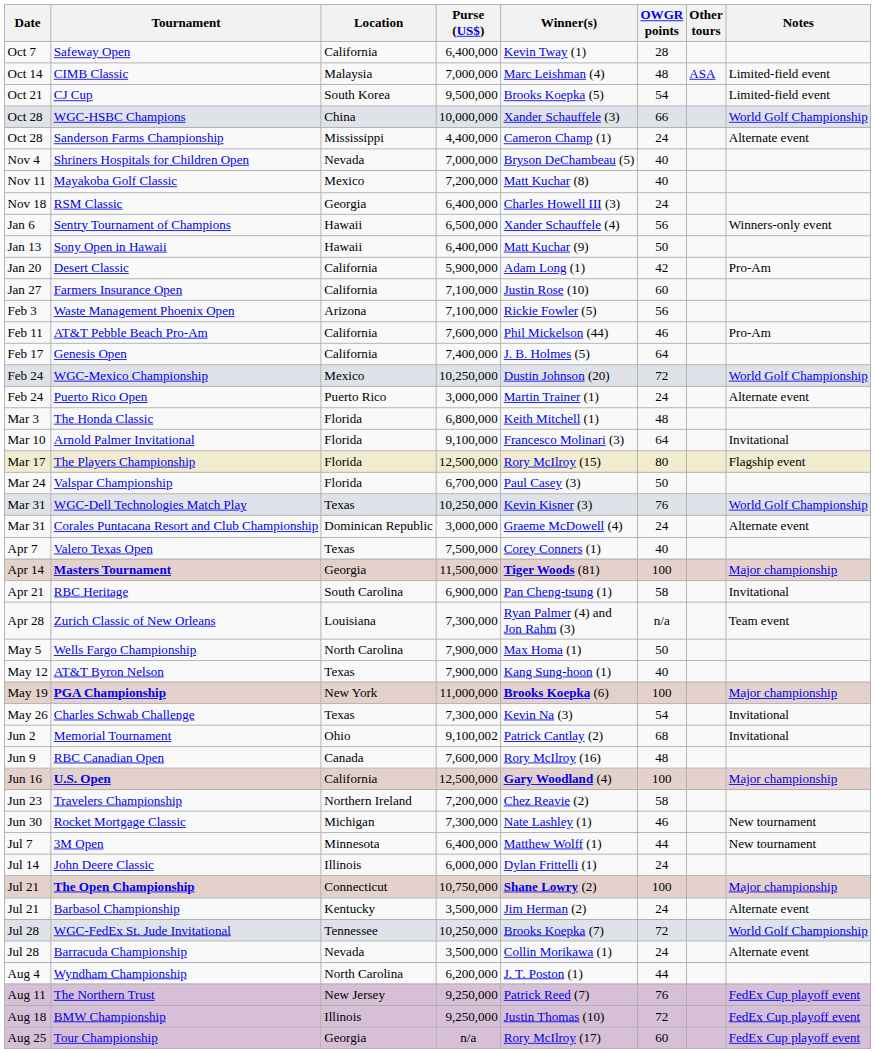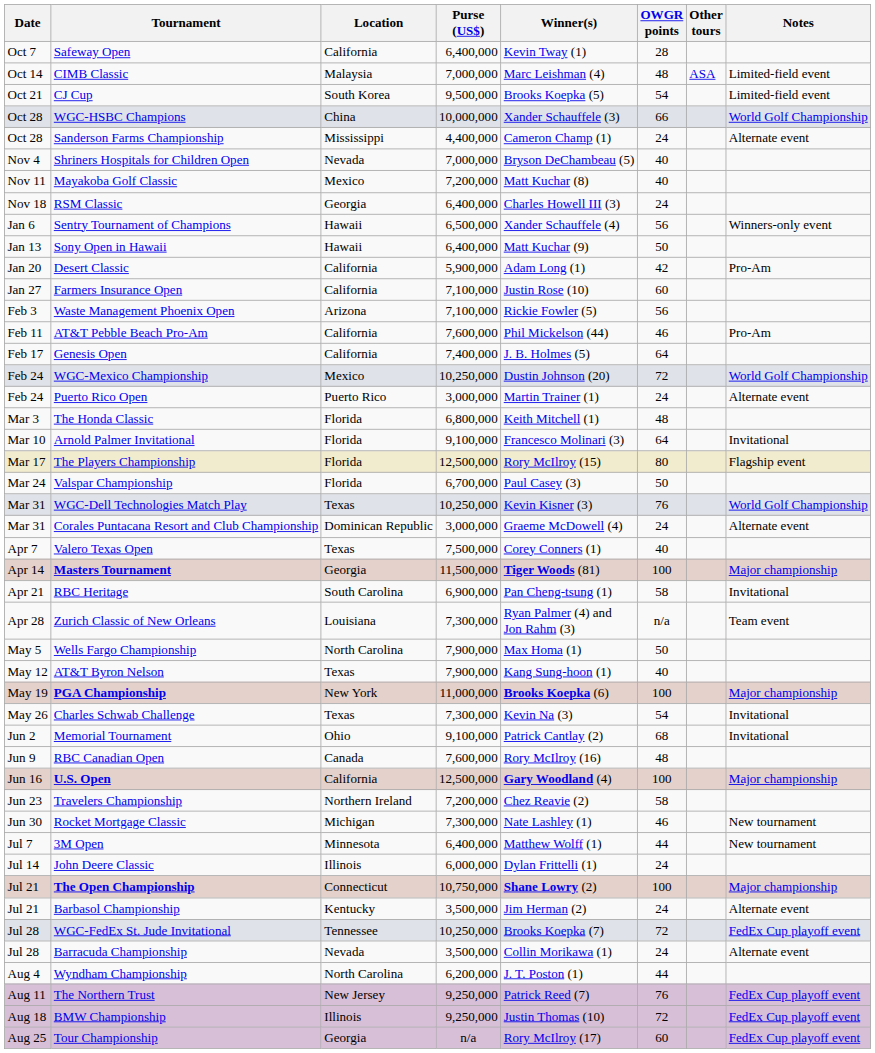 <table class="wikitable" style="font-size:95%">
 <tr>
 <th>Date</th>
 <th>Tournament</th>
 <th>Location</th>
 <th>Purse<br>(<a href='#'>US$</a>)</th>
 <th>Winner(s)</th>
 <th><a href='#'>OWGR</a><br>points</th>
 <th>Other<br>tours</th>
 <th>Notes</th>
 </tr>
 <tr>
 <td>Oct 7</td>
 <td><a href='#'>Safeway Open</a></td>
 <td>California</td>
 <td align=right>6,400,000</td>
 <td> <a href='#'>Kevin Tway</a> (1)</td>
 <td align=center>28</td>
 <td></td>
 <td></td>
 </tr>
 <tr>
 <td>Oct 14</td>
 <td><a href='#'>CIMB Classic</a></td>
 <td>Malaysia</td>
 <td align=right>7,000,000</td>
 <td> <a href='#'>Marc Leishman</a> (4)</td>
 <td align=center>48</td>
 <td><a href='#'>ASA</a></td>
 <td>Limited-field event</td>
 </tr>
 <tr>
 <td>Oct 21</td>
 <td><a href='#'>CJ Cup</a></td>
 <td>South Korea</td>
 <td align=right>9,500,000</td>
 <td> <a href='#'>Brooks Koepka</a> (5)</td>
 <td align=center>54</td>
 <td></td>
 <td>Limited-field event</td>
 </tr>
 <tr style="background:#dfe2e9;">
 <td>Oct 28</td>
 <td><a href='#'>WGC-HSBC Champions</a></td>
 <td>China</td>
 <td align=right>10,000,000</td>
 <td> <a href='#'>Xander Schauffele</a> (3)</td>
 <td align=center>66</td>
 <td></td>
 <td><a href='#'>World Golf Championship</a></td>
 </tr>
 <tr>
 <td>Oct 28</td>
 <td><a href='#'>Sanderson Farms Championship</a></td>
 <td>Mississippi</td>
 <td align=right>4,400,000</td>
 <td> <a href='#'>Cameron Champ</a> (1)</td>
 <td align=center>24</td>
 <td></td>
 <td>Alternate event</td>
 </tr>
 <tr>
 <td>Nov 4</td>
 <td><a href='#'>Shriners Hospitals for Children Open</a></td>
 <td>Nevada</td>
 <td align=right>7,000,000</td>
 <td> <a href='#'>Bryson DeChambeau</a> (5)</td>
 <td align=center>40</td>
 <td></td>
 <td></td>
 </tr>
 <tr>
 <td>Nov 11</td>
 <td><a href='#'>Mayakoba Golf Classic</a></td>
 <td>Mexico</td>
 <td align=right>7,200,000</td>
 <td> <a href='#'>Matt Kuchar</a> (8)</td>
 <td align=center>40</td>
 <td></td>
 <td></td>
 </tr>
 <tr>
 <td>Nov 18</td>
 <td><a href='#'>RSM Classic</a></td>
 <td>Georgia</td>
 <td align=right>6,400,000</td>
 <td> <a href='#'>Charles Howell III</a> (3)</td>
 <td align=center>24</td>
 <td></td>
 <td></td>
 </tr>
 <tr>
 <td>Jan 6</td>
 <td><a href='#'>Sentry Tournament of Champions</a></td>
 <td>Hawaii</td>
 <td align=right>6,500,000</td>
 <td> <a href='#'>Xander Schauffele</a> (4)</td>
 <td align=center>56</td>
 <td></td>
 <td>Winners-only event</td>
 </tr>
 <tr>
 <td>Jan 13</td>
 <td><a href='#'>Sony Open in Hawaii</a></td>
 <td>Hawaii</td>
 <td align=right>6,400,000</td>
 <td> <a href='#'>Matt Kuchar</a> (9)</td>
 <td align=center>50</td>
 <td></td>
 <td></td>
 </tr>
 <tr>
 <td>Jan 20</td>
 <td><a href='#'>Desert Classic</a></td>
 <td>California</td>
 <td align=right>5,900,000</td>
 <td> <a href='#'>Adam Long</a> (1)</td>
 <td align=center>42</td>
 <td></td>
 <td>Pro-Am</td>
 </tr>
 <tr>
 <td>Jan 27</td>
 <td><a href='#'>Farmers Insurance Open</a></td>
 <td>California</td>
 <td align=right>7,100,000</td>
 <td> <a href='#'>Justin Rose</a> (10)</td>
 <td align=center>60</td>
 <td></td>
 <td></td>
 </tr>
 <tr>
 <td>Feb 3</td>
 <td><a href='#'>Waste Management Phoenix Open</a></td>
 <td>Arizona</td>
 <td align=right>7,100,000</td>
 <td> <a href='#'>Rickie Fowler</a> (5)</td>
 <td align=center>56</td>
 <td></td>
 <td></td>
 </tr>
 <tr>
 <td>Feb 11</td>
 <td><a href='#'>AT&T Pebble Beach Pro-Am</a></td>
 <td>California</td>
 <td align=right>7,600,000</td>
 <td> <a href='#'>Phil Mickelson</a> (44)</td>
 <td align=center>46</td>
 <td></td>
 <td>Pro-Am</td>
 </tr>
 <tr>
 <td>Feb 17</td>
 <td><a href='#'>Genesis Open</a></td>
 <td>California</td>
 <td align=right>7,400,000</td>
 <td> <a href='#'>J. B. Holmes</a> (5)</td>
 <td align=center>64</td>
 <td></td>
 <td></td>
 </tr>
 <tr style="background:#dfe2e9;">
 <td>Feb 24</td>
 <td><a href='#'>WGC-Mexico Championship</a></td>
 <td>Mexico</td>
 <td align=right>10,250,000</td>
 <td> <a href='#'>Dustin Johnson</a> (20)</td>
 <td align=center>72</td>
 <td></td>
 <td><a href='#'>World Golf Championship</a></td>
 </tr>
 <tr>
 <td>Feb 24</td>
 <td><a href='#'>Puerto Rico Open</a></td>
 <td>Puerto Rico</td>
 <td align=right>3,000,000</td>
 <td> <a href='#'>Martin Trainer</a> (1)</td>
 <td align=center>24</td>
 <td></td>
 <td>Alternate event</td>
 </tr>
 <tr>
 <td>Mar 3</td>
 <td><a href='#'>The Honda Classic</a></td>
 <td>Florida</td>
 <td align=right>6,800,000</td>
 <td> <a href='#'>Keith Mitchell</a> (1)</td>
 <td align=center>48</td>
 <td></td>
 <td></td>
 </tr>
 <tr>
 <td>Mar 10</td>
 <td><a href='#'>Arnold Palmer Invitational</a></td>
 <td>Florida</td>
 <td align=right>9,100,000</td>
 <td> <a href='#'>Francesco Molinari</a> (3)</td>
 <td align=center>64</td>
 <td></td>
 <td>Invitational</td>
 </tr>
 <tr style="background:#f2ecce;">
 <td>Mar 17</td>
 <td><a href='#'>The Players Championship</a></td>
 <td>Florida</td>
 <td align=right>12,500,000</td>
 <td> <a href='#'>Rory McIlroy</a> (15)</td>
 <td align=center>80</td>
 <td></td>
 <td>Flagship event</td>
 </tr>
 <tr>
 <td>Mar 24</td>
 <td><a href='#'>Valspar Championship</a></td>
 <td>Florida</td>
 <td align=right>6,700,000</td>
 <td> <a href='#'>Paul Casey</a> (3)</td>
 <td align=center>50</td>
 <td></td>
 <td></td>
 </tr>
 <tr style="background:#dfe2e9;">
 <td>Mar 31</td>
 <td><a href='#'>WGC-Dell Technologies Match Play</a></td>
 <td>Texas</td>
 <td align=right>10,250,000</td>
 <td> <a href='#'>Kevin Kisner</a> (3)</td>
 <td align=center>76</td>
 <td></td>
 <td><a href='#'>World Golf Championship</a></td>
 </tr>
 <tr>
 <td>Mar 31</td>
 <td><a href='#'>Corales Puntacana Resort and Club Championship</a></td>
 <td>Dominican Republic</td>
 <td align=right>3,000,000</td>
 <td> <a href='#'>Graeme McDowell</a> (4)</td>
 <td align=center>24</td>
 <td></td>
 <td>Alternate event</td>
 </tr>
 <tr>
 <td>Apr 7</td>
 <td><a href='#'>Valero Texas Open</a></td>
 <td>Texas</td>
 <td align=right>7,500,000</td>
 <td> <a href='#'>Corey Conners</a> (1)</td>
 <td align=center>40</td>
 <td></td>
 <td></td>
 </tr>
 <tr style="background:#e5d1cb;">
 <td>Apr 14</td>
 <td><strong><a href='#'>Masters Tournament</a></strong></td>
 <td>Georgia</td>
 <td align=right>11,500,000</td>
 <td> <strong><a href='#'>Tiger Woods</a></strong> (81)</td>
 <td align=center>100</td>
 <td></td>
 <td><a href='#'>Major championship</a></td>
 </tr>
 <tr>
 <td>Apr 21</td>
 <td><a href='#'>RBC Heritage</a></td>
 <td>South Carolina</td>
 <td align=right>6,900,000</td>
 <td> <a href='#'>Pan Cheng-tsung</a> (1)</td>
 <td align=center>58</td>
 <td></td>
 <td>Invitational</td>
 </tr>
 <tr>
 <td>Apr 28</td>
 <td><a href='#'>Zurich Classic of New Orleans</a></td>
 <td>Louisiana</td>
 <td align=right>7,300,000</td>
 <td> <a href='#'>Ryan Palmer</a> (4) and<br> <a href='#'>Jon Rahm</a> (3)</td>
 <td align=center>n/a</td>
 <td></td>
 <td>Team event</td>
 </tr>
 <tr>
 <td>May 5</td>
 <td><a href='#'>Wells Fargo Championship</a></td>
 <td>North Carolina</td>
 <td align=right>7,900,000</td>
 <td> <a href='#'>Max Homa</a> (1)</td>
 <td align=center>50</td>
 <td></td>
 <td></td>
 </tr>
 <tr>
 <td>May 12</td>
 <td><a href='#'>AT&T Byron Nelson</a></td>
 <td>Texas</td>
 <td align=right>7,900,000</td>
 <td> <a href='#'>Kang Sung-hoon</a> (1)</td>
 <td align=center>40</td>
 <td></td>
 <td></td>
 </tr>
 <tr style="background:#e5d1cb;">
 <td>May 19</td>
 <td><strong><a href='#'>PGA Championship</a></strong></td>
 <td>New York</td>
 <td align=right>11,000,000</td>
 <td> <strong><a href='#'>Brooks Koepka</a></strong> (6)</td>
 <td align=center>100</td>
 <td></td>
 <td><a href='#'>Major championship</a></td>
 </tr>
 <tr>
 <td>May 26</td>
 <td><a href='#'>Charles Schwab Challenge</a></td>
 <td>Texas</td>
 <td align=right>7,300,000</td>
 <td> <a href='#'>Kevin Na</a> (3)</td>
 <td align=center>54</td>
 <td></td>
 <td>Invitational</td>
 </tr>
 <tr>
 <td>Jun 2</td>
 <td><a href='#'>Memorial Tournament</a></td>
 <td>Ohio</td>
-<td align=right>9,100,002</td>
+<td align=right>9,100,000</td>
 <td> <a href='#'>Patrick Cantlay</a> (2)</td>
 <td align=center>68</td>
 <td></td>
 <td>Invitational</td>
 </tr>
 <tr>
 <td>Jun 9</td>
 <td><a href='#'>RBC Canadian Open</a></td>
 <td>Canada</td>
 <td align=right>7,600,000</td>
 <td> <a href='#'>Rory McIlroy</a> (16)</td>
 <td align=center>48</td>
 <td></td>
 <td></td>
 </tr>
 <tr style="background:#e5d1cb;">
 <td>Jun 16</td>
 <td><strong><a href='#'>U.S. Open</a></strong></td>
 <td>California</td>
 <td align=right>12,500,000</td>
 <td> <strong><a href='#'>Gary Woodland</a></strong> (4)</td>
 <td align=center>100</td>
 <td></td>
 <td><a href='#'>Major championship</a></td>
 </tr>
 <tr>
 <td>Jun 23</td>
 <td><a href='#'>Travelers Championship</a></td>
 <td>Northern Ireland</td>
 <td align=right>7,200,000</td>
 <td> <a href='#'>Chez Reavie</a> (2)</td>
 <td align=center>58</td>
 <td></td>
 <td></td>
 </tr>
 <tr>
 <td>Jun 30</td>
 <td><a href='#'>Rocket Mortgage Classic</a></td>
 <td>Michigan</td>
 <td align=right>7,300,000</td>
 <td> <a href='#'>Nate Lashley</a> (1)</td>
 <td align=center>46</td>
 <td></td>
 <td>New tournament</td>
 </tr>
 <tr>
 <td>Jul 7</td>
 <td><a href='#'>3M Open</a></td>
 <td>Minnesota</td>
 <td align=right>6,400,000</td>
 <td> <a href='#'>Matthew Wolff</a> (1)</td>
 <td align=center>44</td>
 <td></td>
 <td>New tournament</td>
 </tr>
 <tr>
 <td>Jul 14</td>
 <td><a href='#'>John Deere Classic</a></td>
 <td>Illinois</td>
 <td align=right>6,000,000</td>
 <td> <a href='#'>Dylan Frittelli</a> (1)</td>
 <td align=center>24</td>
 <td></td>
 <td></td>
 </tr>
 <tr style="background:#e5d1cb;">
 <td>Jul 21</td>
 <td><strong><a href='#'>The Open Championship</a></strong></td>
 <td>Connecticut</td>
 <td align=right>10,750,000</td>
 <td> <strong><a href='#'>Shane Lowry</a></strong> (2)</td>
 <td align=center>100</td>
 <td></td>
 <td><a href='#'>Major championship</a></td>
 </tr>
 <tr>
 <td>Jul 21</td>
 <td><a href='#'>Barbasol Championship</a></td>
 <td>Kentucky</td>
 <td align=right>3,500,000</td>
 <td> <a href='#'>Jim Herman</a> (2)</td>
 <td align=center>24</td>
 <td></td>
 <td>Alternate event</td>
 </tr>
 <tr style="background:#dfe2e9;">
 <td>Jul 28</td>
 <td><a href='#'>WGC-FedEx St. Jude Invitational</a></td>
 <td>Tennessee</td>
 <td align=right>10,250,000</td>
 <td> <a href='#'>Brooks Koepka</a> (7)</td>
 <td align=center>72</td>
 <td></td>
-<td><a href='#'>World Golf Championship</a></td>
+<td><a href='#'>FedEx Cup playoff event</a></td>
 </tr>
 <tr>
 <td>Jul 28</td>
 <td><a href='#'>Barracuda Championship</a></td>
 <td>Nevada</td>
 <td align=right>3,500,000</td>
 <td> <a href='#'>Collin Morikawa</a> (1)</td>
 <td align=center>24</td>
 <td></td>
 <td>Alternate event</td>
 </tr>
 <tr>
 <td>Aug 4</td>
 <td><a href='#'>Wyndham Championship</a></td>
 <td>North Carolina</td>
 <td align=right>6,200,000</td>
 <td> <a href='#'>J. T. Poston</a> (1)</td>
 <td align=center>44</td>
 <td></td>
 <td></td>
 </tr>
 <tr style="background:thistle;">
 <td>Aug 11</td>
 <td><a href='#'>The Northern Trust</a></td>
 <td>New Jersey</td>
 <td align=right>9,250,000</td>
 <td> <a href='#'>Patrick Reed</a> (7)</td>
 <td align=center>76</td>
 <td></td>
 <td><a href='#'>FedEx Cup playoff event</a></td>
 </tr>
 <tr style="background:thistle;">
 <td>Aug 18</td>
 <td><a href='#'>BMW Championship</a></td>
 <td>Illinois</td>
 <td align=right>9,250,000</td>
 <td> <a href='#'>Justin Thomas</a> (10)</td>
 <td align=center>72</td>
 <td></td>
 <td><a href='#'>FedEx Cup playoff event</a></td>
 </tr>
 <tr style="background:thistle;">
 <td>Aug 25</td>
 <td><a href='#'>Tour Championship</a></td>
 <td>Georgia</td>
 <td align=center>n/a</td>
 <td> <a href='#'>Rory McIlroy</a> (17)</td>
 <td align=center>60</td>
 <td></td>
 <td><a href='#'>FedEx Cup playoff event</a></td>
 </tr>
 </table>
